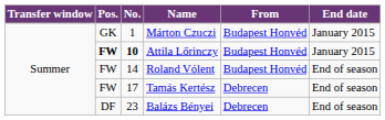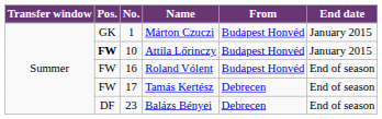 <table class="wikitable plainrowheaders sortable">
 <tr>
 <th style="background:#683675; color:#FFFFFF">Transfer window</th>
 <th style="background:#683675; color:#FFFFFF">Pos.</th>
 <th style="background:#683675; color:#FFFFFF">No.</th>
 <th style="background:#683675; color:#FFFFFF">Name</th>
 <th style="background:#683675; color:#FFFFFF">From</th>
 <th style="background:#683675; color:#FFFFFF">End date</th>
 </tr>
 <tr>
 <td rowspan="5" style="text-align:center;">Summer</td>
 <td style="text-align:center;">GK</td>
 <td style="text-align:center;">1</td>
 <td style="text-align:left;"> <a href='#'>Márton Czuczi</a></td>
 <td style="text-align:left;"><a href='#'>Budapest Honvéd</a></td>
 <td style="text-align:left;">January 2015</td>
 </tr>
 <tr>
 <td style="text-align:center;"><strong>FW</strong></td>
-<td style="text-align:center;"><strong>10</strong></td>
+<td style="text-align:center;">10</td>
 <td style="text-align:left;"> <a href='#'>Attila Lőrinczy</a></td>
 <td style="text-align:left;"><a href='#'>Budapest Honvéd</a></td>
 <td style="text-align:left;">January 2015</td>
 </tr>
 <tr>
 <td style="text-align:center;">FW</td>
-<td style="text-align:center;">14</td>
+<td style="text-align:center;">16</td>
 <td style="text-align:left;"> <a href='#'>Roland Vólent</a></td>
 <td style="text-align:left;"><a href='#'>Budapest Honvéd</a></td>
 <td style="text-align:left;">End of season</td>
 </tr>
 <tr>
 <td style="text-align:center;">FW</td>
 <td style="text-align:center;">17</td>
 <td style="text-align:left;"> <a href='#'>Tamás Kertész</a></td>
 <td style="text-align:left;"><a href='#'>Debrecen</a></td>
 <td style="text-align:left;">End of season</td>
 </tr>
 <tr>
 <td style="text-align:center;">DF</td>
 <td style="text-align:center;">23</td>
 <td style="text-align:left;"> <a href='#'>Balázs Bényei</a></td>
 <td style="text-align:left;"><a href='#'>Debrecen</a></td>
 <td style="text-align:left;">End of season</td>
 </tr>
 </table>
